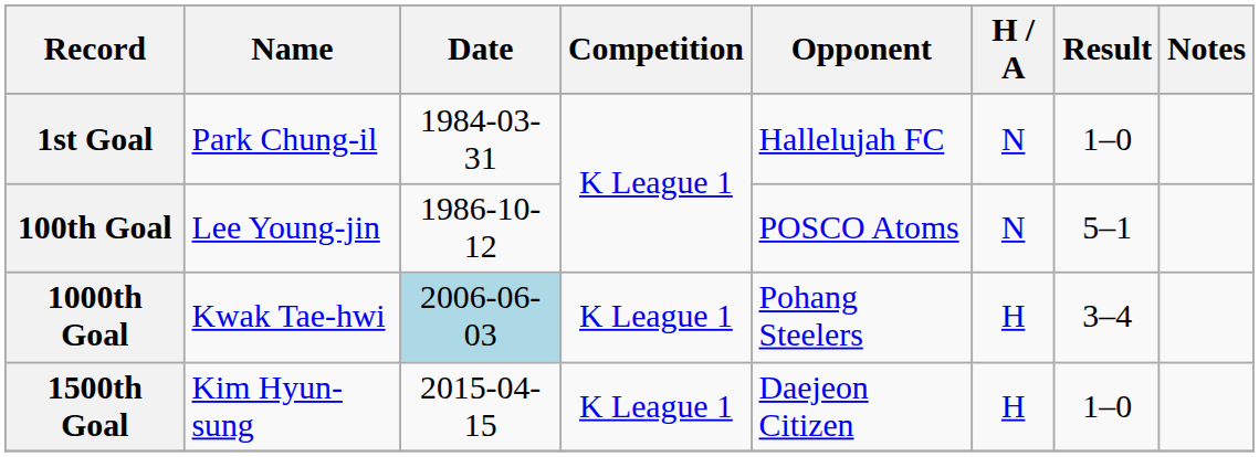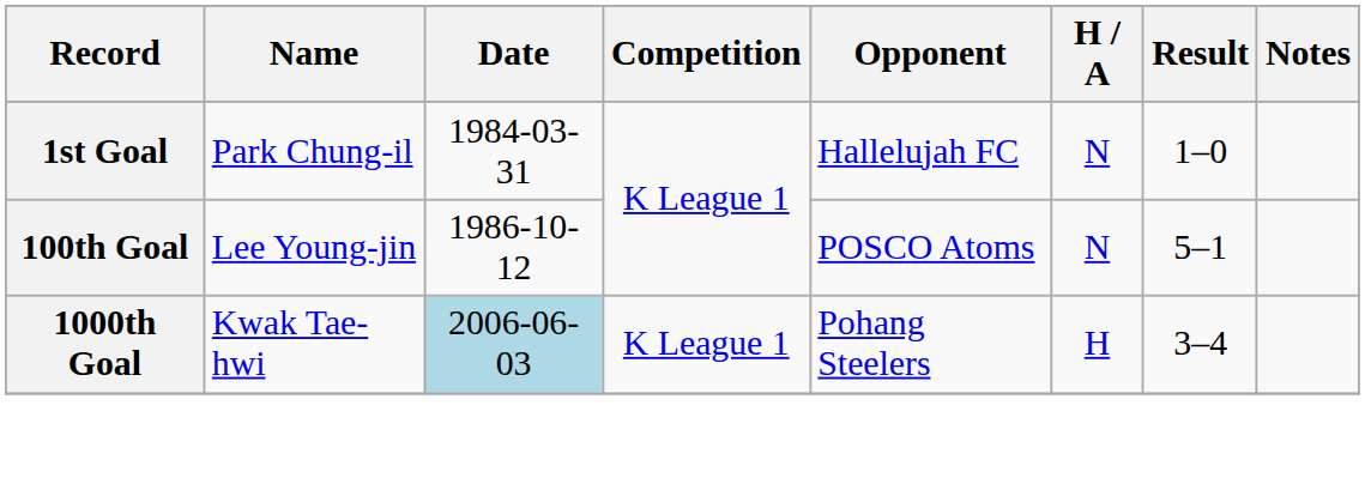 <table class="wikitable" style="text-align:center">
 <tr>
 <th>Record</th>
 <th>Name</th>
 <th>Date</th>
 <th>Competition</th>
 <th>Opponent</th>
 <th>H / A</th>
 <th>Result</th>
 <th>Notes</th>
 </tr>
 <tr>
 <th>1st Goal</th>
 <td align=left> <a href='#'>Park Chung-il</a></td>
 <td>1984-03-31</td>
 <td rowspan="2"><a href='#'>K League 1</a></td>
 <td align=left> <a href='#'>Hallelujah FC</a></td>
 <td><a href='#'>N</a></td>
 <td>1–0</td>
 <td></td>
 </tr>
 <tr>
 <th>100th Goal</th>
 <td align=left> <a href='#'>Lee Young-jin</a></td>
 <td>1986-10-12</td>
 <td align=left> <a href='#'>POSCO Atoms</a></td>
 <td><a href='#'>N</a></td>
 <td>5–1</td>
 <td></td>
 </tr>
 <tr>
 <th>1000th Goal</th>
 <td align=left> <a href='#'>Kwak Tae-hwi</a></td>
 <td style="background: lightblue;">2006-06-03</td>
 <td><a href='#'>K League 1</a></td>
 <td align=left> <a href='#'>Pohang Steelers</a></td>
 <td><a href='#'>H</a></td>
 <td>3–4</td>
 <td></td>
 </tr>
 <tr>
-<th>1500th Goal</th>
-<td align=left> <a href='#'>Kim Hyun-sung</a></td>
-<td>2015-04-15</td>
-<td><a href='#'>K League 1</a></td>
-<td align=left> <a href='#'>Daejeon Citizen</a></td>
-<td><a href='#'>H</a></td>
-<td>1–0</td>
-<td></td>
-</tr>
-<tr>
 </tr>
 </table>
